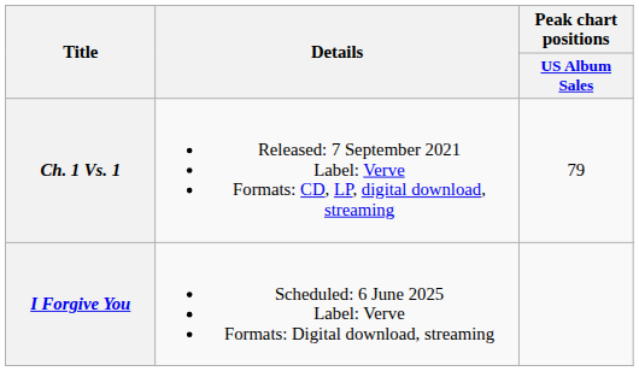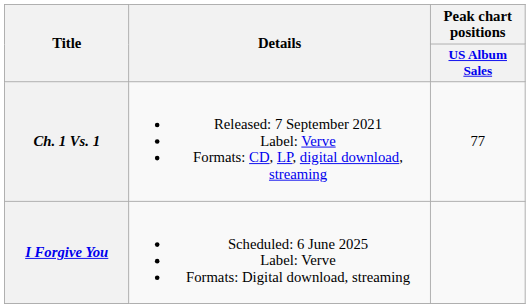 <table class="wikitable plainrowheaders" style="text-align:center;">
 <tr>
 <th scope="col" rowspan="2" style="width:8em;">Title</th>
 <th scope="col" rowspan="2" style="width:20em;">Details</th>
 <th scope="col" colspan="1" style="width:6em;">Peak chart positions</th>
 </tr>
 <tr>
 <th scope="col" style="width:3em;font-size:90%;"><a href='#'>US Album Sales</a><br></th>
 </tr>
 <tr>
 <th scope="row"><em>Ch. 1 Vs. 1</em></th>
 <td><br><ul><li>Released: 7 September 2021</li><li>Label: <a href='#'>Verve</a></li><li>Formats: <a href='#'>CD</a>, <a href='#'>LP</a>, <a href='#'>digital download</a>, <a href='#'>streaming</a></li></ul></td>
-<td>79</td>
+<td>77</td>
 </tr>
 <tr>
 <th scope="row"><em><a href='#'>I Forgive You</a></em></th>
 <td><br><ul><li>Scheduled: 6 June 2025</li><li>Label: Verve</li><li>Formats: Digital download, streaming</li></ul></td>
 <td></td>
 </tr>
 </table>
